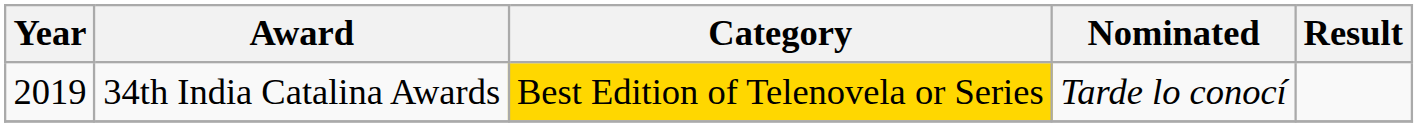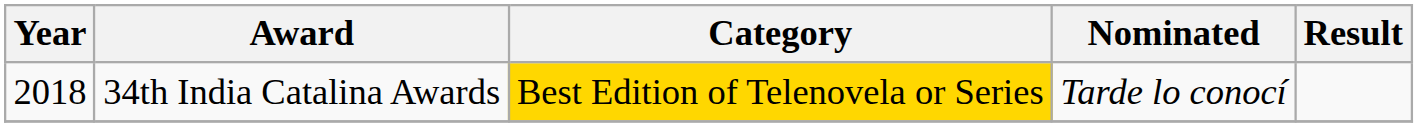 <table class="wikitable plainrowheaders">
 <tr>
 <th scope="col">Year</th>
 <th scope="col">Award</th>
 <th scope="col">Category</th>
 <th scope="col">Nominated</th>
 <th scope="col">Result</th>
 </tr>
 <tr>
-<td rowspan="1">2019</td>
+<td rowspan="1">2018</td>
 <td rowspan="1">34th India Catalina Awards</td>
 <td style="background: gold;">Best Edition of Telenovela or Series</td>
 <td><em>Tarde lo conocí</em></td>
 <td></td>
 </tr>
 <tr>
 </tr>
 </table>
